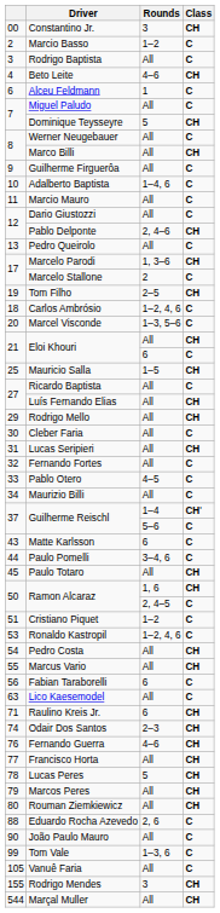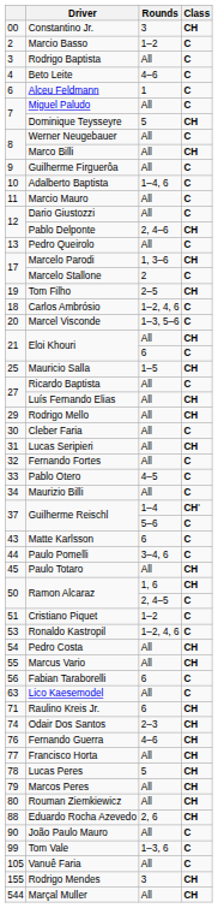 <table class="wikitable" style="font-size: 85%;">
 <tr>
 <th></th>
 <th>Driver</th>
 <th>Rounds</th>
 <th>Class</th>
 </tr>
 <tr>
 <td>00</td>
 <td> Constantino Jr.</td>
 <td>3</td>
 <td><strong><span>CH</span></strong></td>
 </tr>
 <tr>
 <td>2</td>
 <td> Marcio Basso</td>
 <td>1–2</td>
 <td><strong><span>C</span></strong></td>
 </tr>
 <tr>
 <td>3</td>
 <td> Rodrigo Baptista</td>
 <td>All</td>
 <td><strong><span>C</span></strong></td>
 </tr>
 <tr>
 <td>4</td>
 <td> Beto Leite</td>
 <td>4–6</td>
-<td><strong><span>CH</span></strong></td>
+<td><strong><span>C</span></strong></td>
 </tr>
 <tr>
 <td>6</td>
 <td> <a href='#'>Alceu Feldmann</a></td>
 <td>1</td>
 <td><strong><span>C</span></strong></td>
 </tr>
 <tr>
 <td rowspan=2>7</td>
 <td> <a href='#'>Miguel Paludo</a></td>
 <td>All</td>
 <td><strong><span>C</span></strong></td>
 </tr>
 <tr>
 <td> Dominique Teysseyre</td>
 <td>5</td>
 <td><strong><span>CH</span></strong></td>
 </tr>
 <tr>
 <td rowspan=2>8</td>
 <td> Werner Neugebauer</td>
 <td>All</td>
 <td><strong><span>C</span></strong></td>
 </tr>
 <tr>
 <td> Marco Billi</td>
 <td>All</td>
 <td><strong><span>CH</span></strong></td>
 </tr>
 <tr>
 <td>9</td>
 <td> Guilherme Firguerôa</td>
 <td>All</td>
 <td><strong><span>C</span></strong></td>
 </tr>
 <tr>
 <td>10</td>
 <td> Adalberto Baptista</td>
 <td>1–4, 6</td>
 <td><strong><span>C</span></strong></td>
 </tr>
 <tr>
 <td>11</td>
 <td> Marcio Mauro</td>
 <td>All</td>
 <td><strong><span>C</span></strong></td>
 </tr>
 <tr>
 <td rowspan=2>12</td>
 <td> Dario Giustozzi</td>
 <td>All</td>
 <td><strong><span>C</span></strong></td>
 </tr>
 <tr>
 <td> Pablo Delponte</td>
 <td>2, 4–6</td>
 <td><strong><span>CH</span></strong></td>
 </tr>
 <tr>
 <td>13</td>
 <td> Pedro Queirolo</td>
 <td>All</td>
 <td><strong><span>C</span></strong></td>
 </tr>
 <tr>
 <td rowspan=2>17</td>
 <td> Marcelo Parodi</td>
 <td>1, 3–6</td>
 <td><strong><span>CH</span></strong></td>
 </tr>
 <tr>
 <td> Marcelo Stallone</td>
 <td>2</td>
 <td><strong><span>C</span></strong></td>
 </tr>
 <tr>
 <td>19</td>
 <td> Tom Filho</td>
 <td>2–5</td>
 <td><strong><span>CH</span></strong></td>
 </tr>
 <tr>
 <td>18</td>
 <td> Carlos Ambrósio</td>
 <td>1–2, 4, 6</td>
 <td><strong><span>C</span></strong></td>
 </tr>
 <tr>
 <td>20</td>
 <td> Marcel Visconde</td>
 <td>1–3, 5–6</td>
 <td><strong><span>C</span></strong></td>
 </tr>
 <tr>
 <td rowspan=2>21</td>
 <td rowspan=2> Eloi Khouri</td>
 <td>All</td>
 <td><strong><span>CH</span></strong></td>
 </tr>
 <tr>
 <td>6</td>
 <td><strong><span>C</span></strong></td>
 </tr>
 <tr>
 <td>25</td>
 <td> Mauricio Salla</td>
 <td>1–5</td>
 <td><strong><span>CH</span></strong></td>
 </tr>
 <tr>
 <td rowspan=2>27</td>
 <td> Ricardo Baptista</td>
 <td>All</td>
 <td><strong><span>C</span></strong></td>
 </tr>
 <tr>
 <td> Luís Fernando Elias</td>
 <td>All</td>
 <td><strong><span>CH</span></strong></td>
 </tr>
 <tr>
 <td>29</td>
 <td> Rodrigo Mello</td>
 <td>All</td>
 <td><strong><span>CH</span></strong></td>
 </tr>
 <tr>
 <td>30</td>
 <td> Cleber Faria</td>
 <td>All</td>
 <td><strong><span>C</span></strong></td>
 </tr>
 <tr>
 <td>31</td>
 <td> Lucas Seripieri</td>
 <td>All</td>
 <td><strong><span>CH</span></strong></td>
 </tr>
 <tr>
 <td>32</td>
 <td> Fernando Fortes</td>
 <td>All</td>
 <td><strong><span>C</span></strong></td>
 </tr>
 <tr>
 <td>33</td>
 <td> Pablo Otero</td>
 <td>4–5</td>
 <td><strong><span>C</span></strong></td>
 </tr>
 <tr>
 <td>34</td>
 <td> Maurizio Billi</td>
 <td>All</td>
 <td><strong><span>C</span></strong></td>
 </tr>
 <tr>
 <td rowspan=2>37</td>
 <td rowspan=2> Guilherme Reischl</td>
 <td>1–4</td>
 <td><strong><span>CH</span></strong>'</td>
 </tr>
 <tr>
 <td>5–6</td>
 <td><strong><span>C</span></strong></td>
 </tr>
 <tr>
 <td>43</td>
 <td> Matte Karlsson</td>
 <td>6</td>
 <td><strong><span>C</span></strong></td>
 </tr>
 <tr>
 <td>44</td>
 <td> Paulo Pomelli</td>
 <td>3–4, 6</td>
 <td><strong><span>C</span></strong></td>
 </tr>
 <tr>
 <td>45</td>
 <td> Paulo Totaro</td>
 <td>All</td>
 <td><strong><span>CH</span></strong></td>
 </tr>
 <tr>
 <td rowspan=2>50</td>
 <td rowspan=2> Ramon Alcaraz</td>
 <td>1, 6</td>
 <td><strong><span>CH</span></strong></td>
 </tr>
 <tr>
 <td>2, 4–5</td>
 <td><strong><span>C</span></strong></td>
 </tr>
 <tr>
 <td>51</td>
 <td> Cristiano Piquet</td>
 <td>1–2</td>
 <td><strong><span>C</span></strong></td>
 </tr>
 <tr>
 <td>53</td>
 <td> Ronaldo Kastropil</td>
 <td>1–2, 4, 6</td>
 <td><strong><span>C</span></strong></td>
 </tr>
 <tr>
 <td>54</td>
 <td> Pedro Costa</td>
 <td>All</td>
 <td><strong><span>CH</span></strong></td>
 </tr>
 <tr>
 <td>55</td>
 <td>  Marcus Vario</td>
 <td>All</td>
 <td><strong><span>CH</span></strong></td>
 </tr>
 <tr>
 <td>56</td>
 <td> Fabian Taraborelli</td>
 <td>6</td>
 <td><strong><span>C</span></strong></td>
 </tr>
 <tr>
 <td>63</td>
 <td> <a href='#'>Lico Kaesemodel</a></td>
 <td>All</td>
 <td><strong><span>C</span></strong></td>
 </tr>
 <tr>
 <td>71</td>
 <td> Raulino Kreis Jr.</td>
 <td>6</td>
 <td><strong><span>CH</span></strong></td>
 </tr>
 <tr>
 <td>74</td>
 <td> Odair Dos Santos</td>
 <td>2–3</td>
 <td><strong><span>CH</span></strong></td>
 </tr>
 <tr>
 <td>76</td>
 <td> Fernando Guerra</td>
 <td>4–6</td>
 <td><strong><span>CH</span></strong></td>
 </tr>
 <tr>
 <td>77</td>
 <td> Francisco Horta</td>
 <td>All</td>
 <td><strong><span>CH</span></strong></td>
 </tr>
 <tr>
 <td>78</td>
 <td> Lucas Peres</td>
 <td>5</td>
 <td><strong><span>CH</span></strong></td>
 </tr>
 <tr>
 <td>79</td>
 <td> Marcos Peres</td>
 <td>All</td>
 <td><strong><span>CH</span></strong></td>
 </tr>
 <tr>
 <td>80</td>
 <td> Rouman Ziemkiewicz</td>
 <td>All</td>
 <td><strong><span>CH</span></strong></td>
 </tr>
 <tr>
 <td>88</td>
 <td> Eduardo Rocha Azevedo</td>
 <td>2, 6</td>
-<td><strong><span>C</span></strong></td>
+<td><strong><span>CH</span></strong></td>
 </tr>
 <tr>
 <td>90</td>
 <td> João Paulo Mauro</td>
 <td>All</td>
 <td><strong><span>C</span></strong></td>
 </tr>
 <tr>
 <td>99</td>
 <td> Tom Vale</td>
 <td>1–3, 6</td>
 <td><strong><span>C</span></strong></td>
 </tr>
 <tr>
 <td>105</td>
 <td> Vanuê Faria</td>
 <td>All</td>
 <td><strong><span>C</span></strong></td>
 </tr>
 <tr>
 <td>155</td>
 <td> Rodrigo Mendes</td>
 <td>3</td>
 <td><strong><span>CH</span></strong></td>
 </tr>
 <tr>
 <td>544</td>
 <td> Marçal Muller</td>
 <td>All</td>
 <td><strong><span>CH</span></strong></td>
 </tr>
 </table>
